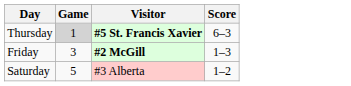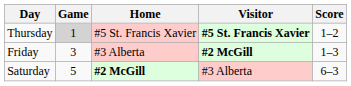 <table class="wikitable">
 <tr>
 <th>Day</th>
 <th>Game</th>
+<th>Home</th>
 <th>Visitor</th>
 <th>Score</th>
 </tr>
 <tr>
 <td>Thursday</td>
 <td style="background: lightgrey; text-align:center">1</td>
+<td style="background:#ffcccc">#5 St. Francis Xavier</td>
 <td style="background:#ddffdd"><strong>#5 St. Francis Xavier</strong></td>
-<td style="text-align:center">6–3</td>
+<td style="text-align:center">1–2</td>
 </tr>
 <tr>
 <td>Friday</td>
 <td style="text-align:center">3</td>
+<td style="background:#ffcccc">#3 Alberta</td>
 <td style="background:#ddffdd"><strong>#2 McGill</strong></td>
 <td style="text-align:center">1–3</td>
 </tr>
 <tr>
 <td>Saturday</td>
 <td style="text-align:center">5</td>
+<td style="background:#ddffdd"><strong>#2 McGill</strong></td>
 <td style="background:#ffcccc">#3 Alberta</td>
-<td style="text-align:center">1–2</td>
+<td style="text-align:center">6–3</td>
 </tr>
 </table>
